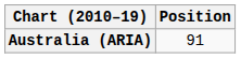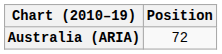 <table class="wikitable plainrowheaders" style="text-align:center">
 <tr>
 <th scope="col">Chart (2010–19)</th>
 <th scope="col">Position</th>
 </tr>
 <tr>
 <th scope="row">Australia (ARIA)</th>
-<td>91</td>
+<td>72</td>
 </tr>
 </table>
